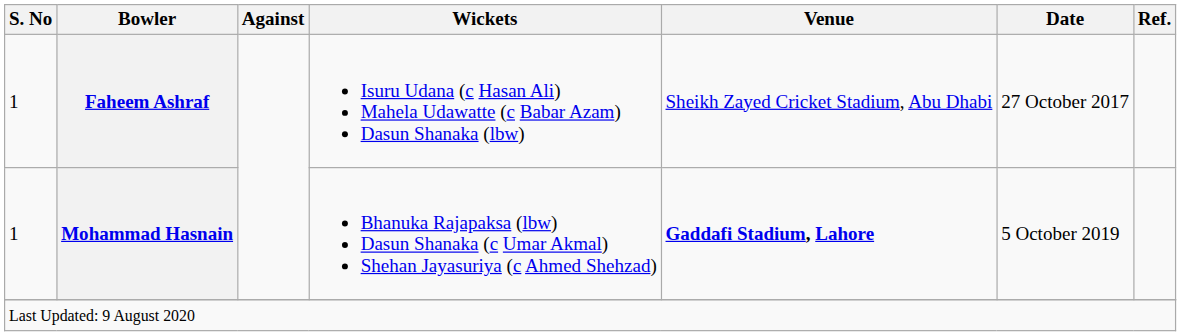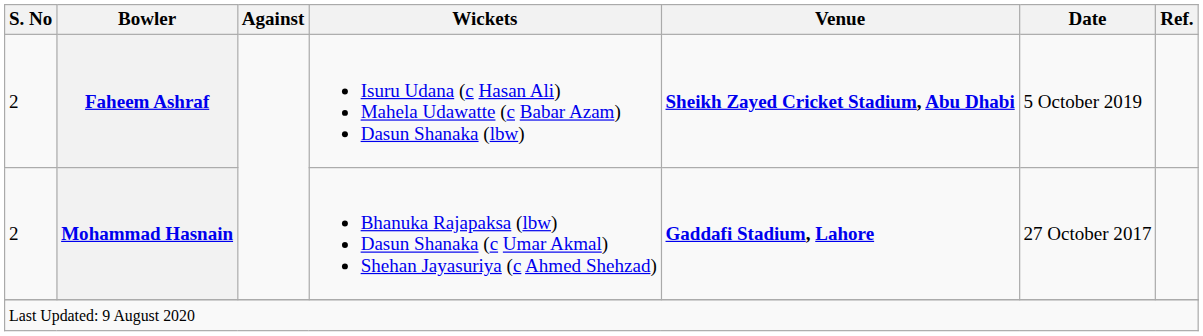 <table class="wikitable sortable plainrowheaders" border="1">
 <tr>
 <th>S. No</th>
 <th>Bowler</th>
 <th>Against</th>
 <th class="unsortable">Wickets</th>
 <th>Venue</th>
 <th>Date</th>
 <th>Ref.</th>
 </tr>
 <tr>
-<td>1</td>
+<td>2</td>
 <th scope="row" style="text-align:center;"><a href='#'>Faheem Ashraf</a></th>
 <td rowspan=2></td>
 <td><br><ul><li><a href='#'>Isuru Udana</a> (<a href='#'>c</a> <a href='#'>Hasan Ali</a>)</li><li><a href='#'>Mahela Udawatte</a> (<a href='#'>c</a> <a href='#'>Babar Azam</a>)</li><li><a href='#'>Dasun Shanaka</a> (<a href='#'>lbw</a>)</li></ul></td>
-<td> <a href='#'>Sheikh Zayed Cricket Stadium</a>, <a href='#'>Abu Dhabi</a></td>
-<td>27 October 2017</td>
+<td><strong> <a href='#'>Sheikh Zayed Cricket Stadium</a>, <a href='#'>Abu Dhabi</a></strong></td>
+<td>5 October 2019</td>
 <td></td>
 </tr>
 <tr>
-<td>1</td>
+<td>2</td>
 <th scope="row" style="text-align:center;"><a href='#'>Mohammad Hasnain</a></th>
 <td><br><ul><li><a href='#'>Bhanuka Rajapaksa</a> (<a href='#'>lbw</a>)</li><li><a href='#'>Dasun Shanaka</a> (<a href='#'>c</a> <a href='#'>Umar Akmal</a>)</li><li><a href='#'>Shehan Jayasuriya</a> (<a href='#'>c</a> <a href='#'>Ahmed Shehzad</a>)</li></ul></td>
 <td><strong> <a href='#'>Gaddafi Stadium</a>, <a href='#'>Lahore</a></strong></td>
-<td>5 October 2019</td>
+<td>27 October 2017</td>
 <td></td>
 </tr>
 <tr>
 </tr>
 <tr class=sortbottom>
 <td colspan=7><small>Last Updated: 9 August 2020</small></td>
 </tr>
 </table>
